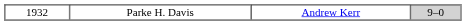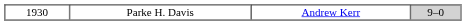 <table cellpadding="1" border="1" cellspacing="0" style="width:75%;">
 <tr>
 </tr>
 <tr style="text-align:center;">
-<td>1932</td>
+<td>1930</td>
 <td>Parke H. Davis</td>
 <td><a href='#'>Andrew Kerr</a></td>
 <td style="background: lightgrey;">9–0</td>
 </tr>
 </table>
